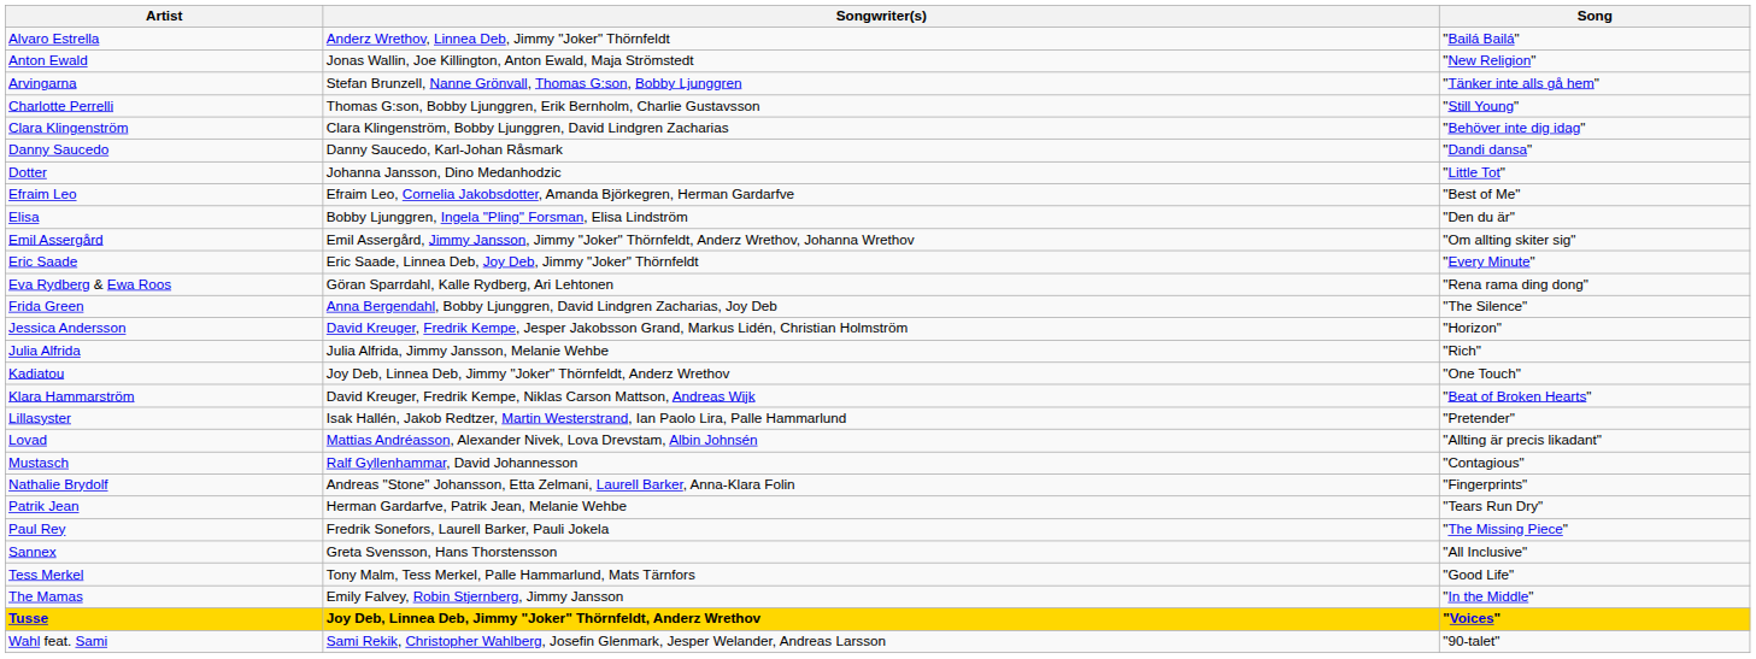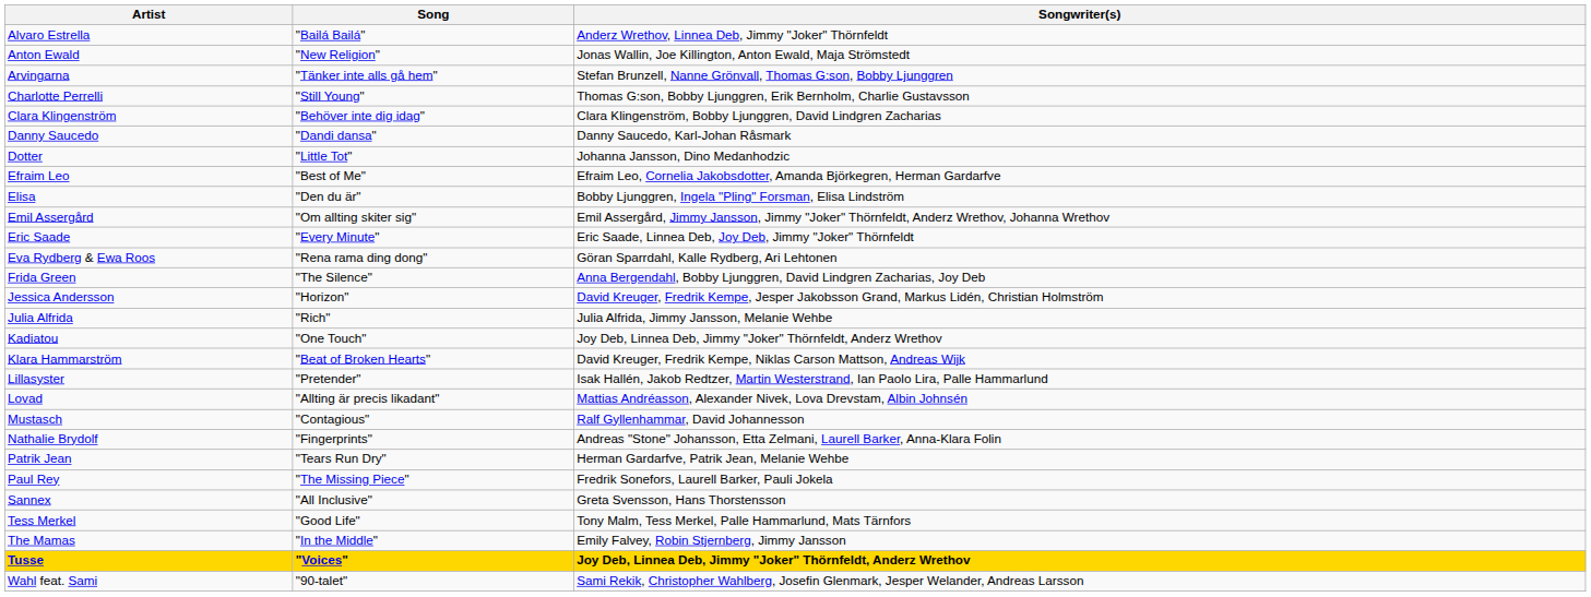 <table class="sortable wikitable" width="100%" style="margin: 1em auto 1em auto;">
 <tr>
 <th>Artist</th>
+<th>Song</th>
 <th>Songwriter(s)</th>
-<th>Song</th>
 </tr>
 <tr>
 <td><a href='#'>Alvaro Estrella</a></td>
+<td>"<a href='#'>Bailá Bailá</a>"</td>
 <td><a href='#'>Anderz Wrethov</a>, <a href='#'>Linnea Deb</a>, Jimmy "Joker" Thörnfeldt</td>
-<td>"<a href='#'>Bailá Bailá</a>"</td>
 </tr>
 <tr>
 <td><a href='#'>Anton Ewald</a></td>
+<td>"<a href='#'>New Religion</a>"</td>
 <td>Jonas Wallin, Joe Killington, Anton Ewald, Maja Strömstedt</td>
-<td>"<a href='#'>New Religion</a>"</td>
 </tr>
 <tr>
 <td><a href='#'>Arvingarna</a></td>
+<td>"<a href='#'>Tänker inte alls gå hem</a>"</td>
 <td>Stefan Brunzell, <a href='#'>Nanne Grönvall</a>, <a href='#'>Thomas G:son</a>, <a href='#'>Bobby Ljunggren</a></td>
-<td>"<a href='#'>Tänker inte alls gå hem</a>"</td>
 </tr>
 <tr>
 <td><a href='#'>Charlotte Perrelli</a></td>
+<td>"<a href='#'>Still Young</a>"</td>
 <td>Thomas G:son, Bobby Ljunggren, Erik Bernholm, Charlie Gustavsson</td>
-<td>"<a href='#'>Still Young</a>"</td>
 </tr>
 <tr>
 <td><a href='#'>Clara Klingenström</a></td>
+<td>"<a href='#'>Behöver inte dig idag</a>"</td>
 <td>Clara Klingenström, Bobby Ljunggren, David Lindgren Zacharias</td>
-<td>"<a href='#'>Behöver inte dig idag</a>"</td>
 </tr>
 <tr>
 <td><a href='#'>Danny Saucedo</a></td>
+<td>"<a href='#'>Dandi dansa</a>"</td>
 <td>Danny Saucedo, Karl-Johan Råsmark</td>
-<td>"<a href='#'>Dandi dansa</a>"</td>
 </tr>
 <tr>
 <td><a href='#'>Dotter</a></td>
+<td>"<a href='#'>Little Tot</a>"</td>
 <td>Johanna Jansson, Dino Medanhodzic</td>
-<td>"<a href='#'>Little Tot</a>"</td>
 </tr>
 <tr>
 <td><a href='#'>Efraim Leo</a></td>
+<td>"Best of Me"</td>
 <td>Efraim Leo, <a href='#'>Cornelia Jakobsdotter</a>, Amanda Björkegren, Herman Gardarfve</td>
-<td>"Best of Me"</td>
 </tr>
 <tr>
 <td><a href='#'>Elisa</a></td>
+<td>"Den du är"</td>
 <td>Bobby Ljunggren, <a href='#'>Ingela "Pling" Forsman</a>, Elisa Lindström</td>
-<td>"Den du är"</td>
 </tr>
 <tr>
 <td><a href='#'>Emil Assergård</a></td>
+<td>"Om allting skiter sig"</td>
 <td>Emil Assergård, <a href='#'>Jimmy Jansson</a>, Jimmy "Joker" Thörnfeldt, Anderz Wrethov, Johanna Wrethov</td>
-<td>"Om allting skiter sig"</td>
 </tr>
 <tr>
 <td><a href='#'>Eric Saade</a></td>
+<td>"<a href='#'>Every Minute</a>"</td>
 <td>Eric Saade, Linnea Deb, <a href='#'>Joy Deb</a>, Jimmy "Joker" Thörnfeldt</td>
-<td>"<a href='#'>Every Minute</a>"</td>
 </tr>
 <tr>
 <td><a href='#'>Eva Rydberg</a> & <a href='#'>Ewa Roos</a></td>
+<td>"Rena rama ding dong"</td>
 <td>Göran Sparrdahl, Kalle Rydberg, Ari Lehtonen</td>
-<td>"Rena rama ding dong"</td>
 </tr>
 <tr>
 <td><a href='#'>Frida Green</a></td>
+<td>"The Silence"</td>
 <td><a href='#'>Anna Bergendahl</a>, Bobby Ljunggren, David Lindgren Zacharias, Joy Deb</td>
-<td>"The Silence"</td>
 </tr>
 <tr>
 <td><a href='#'>Jessica Andersson</a></td>
+<td>"Horizon"</td>
 <td><a href='#'>David Kreuger</a>, <a href='#'>Fredrik Kempe</a>, Jesper Jakobsson Grand, Markus Lidén, Christian Holmström</td>
-<td>"Horizon"</td>
 </tr>
 <tr>
 <td><a href='#'>Julia Alfrida</a></td>
+<td>"Rich"</td>
 <td>Julia Alfrida, Jimmy Jansson, Melanie Wehbe</td>
-<td>"Rich"</td>
 </tr>
 <tr>
 <td><a href='#'>Kadiatou</a></td>
+<td>"One Touch"</td>
 <td>Joy Deb, Linnea Deb, Jimmy "Joker" Thörnfeldt, Anderz Wrethov</td>
-<td>"One Touch"</td>
 </tr>
 <tr>
 <td><a href='#'>Klara Hammarström</a></td>
+<td>"<a href='#'>Beat of Broken Hearts</a>"</td>
 <td>David Kreuger, Fredrik Kempe, Niklas Carson Mattson, <a href='#'>Andreas Wijk</a></td>
-<td>"<a href='#'>Beat of Broken Hearts</a>"</td>
 </tr>
 <tr>
 <td><a href='#'>Lillasyster</a></td>
+<td>"Pretender"</td>
 <td>Isak Hallén, Jakob Redtzer, <a href='#'>Martin Westerstrand</a>, Ian Paolo Lira, Palle Hammarlund</td>
-<td>"Pretender"</td>
 </tr>
 <tr>
 <td><a href='#'>Lovad</a></td>
+<td>"Allting är precis likadant"</td>
 <td><a href='#'>Mattias Andréasson</a>, Alexander Nivek, Lova Drevstam, <a href='#'>Albin Johnsén</a></td>
-<td>"Allting är precis likadant"</td>
 </tr>
 <tr>
 <td><a href='#'>Mustasch</a></td>
+<td>"Contagious"</td>
 <td><a href='#'>Ralf Gyllenhammar</a>, David Johannesson</td>
-<td>"Contagious"</td>
 </tr>
 <tr>
 <td><a href='#'>Nathalie Brydolf</a></td>
+<td>"Fingerprints"</td>
 <td>Andreas "Stone" Johansson, Etta Zelmani, <a href='#'>Laurell Barker</a>, Anna-Klara Folin</td>
-<td>"Fingerprints"</td>
 </tr>
 <tr>
 <td><a href='#'>Patrik Jean</a></td>
+<td>"Tears Run Dry"</td>
 <td>Herman Gardarfve, Patrik Jean, Melanie Wehbe</td>
-<td>"Tears Run Dry"</td>
 </tr>
 <tr>
 <td><a href='#'>Paul Rey</a></td>
+<td>"<a href='#'>The Missing Piece</a>"</td>
 <td>Fredrik Sonefors, Laurell Barker, Pauli Jokela</td>
-<td>"<a href='#'>The Missing Piece</a>"</td>
 </tr>
 <tr>
 <td><a href='#'>Sannex</a></td>
+<td>"All Inclusive"</td>
 <td>Greta Svensson, Hans Thorstensson</td>
-<td>"All Inclusive"</td>
 </tr>
 <tr>
 <td><a href='#'>Tess Merkel</a></td>
+<td>"Good Life"</td>
 <td>Tony Malm, Tess Merkel, Palle Hammarlund, Mats Tärnfors</td>
-<td>"Good Life"</td>
 </tr>
 <tr>
 <td><a href='#'>The Mamas</a></td>
+<td>"<a href='#'>In the Middle</a>"</td>
 <td>Emily Falvey, <a href='#'>Robin Stjernberg</a>, Jimmy Jansson</td>
-<td>"<a href='#'>In the Middle</a>"</td>
 </tr>
 <tr style="font-weight:bold;background:gold;">
 <td><a href='#'>Tusse</a></td>
+<td>"<a href='#'>Voices</a>"</td>
 <td>Joy Deb, Linnea Deb, Jimmy "Joker" Thörnfeldt, Anderz Wrethov</td>
-<td>"<a href='#'>Voices</a>"</td>
 </tr>
 <tr>
 <td><a href='#'>Wahl</a> feat. <a href='#'>Sami</a></td>
+<td>"90-talet"</td>
 <td><a href='#'>Sami Rekik</a>, <a href='#'>Christopher Wahlberg</a>, Josefin Glenmark, Jesper Welander, Andreas Larsson</td>
-<td>"90-talet"</td>
 </tr>
 </table>
